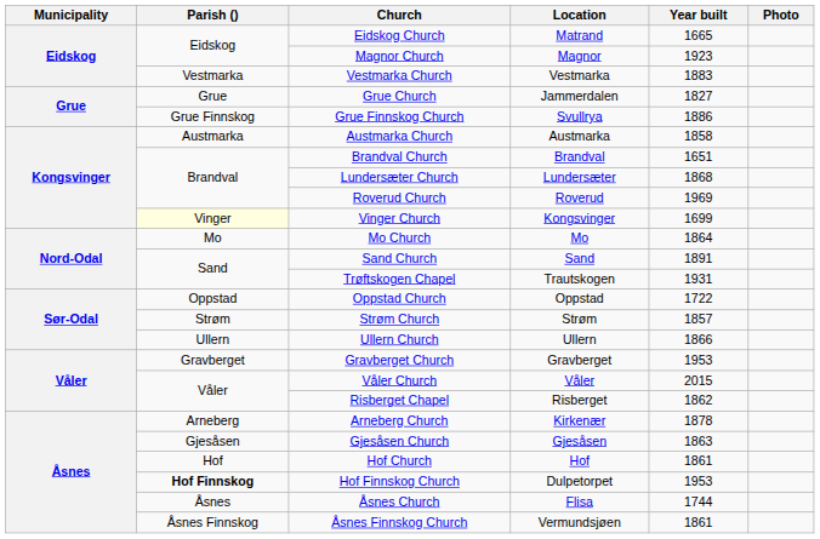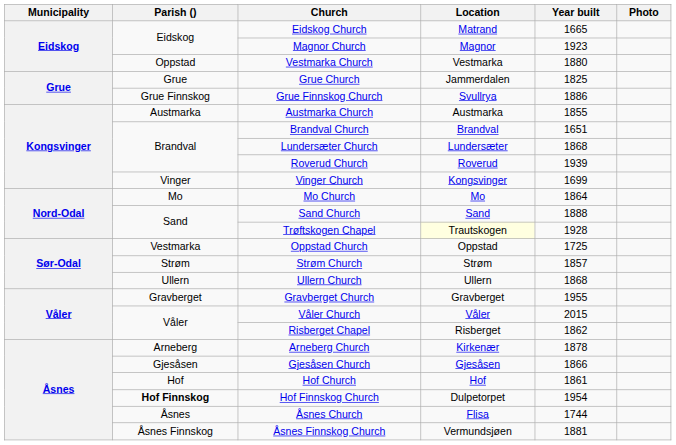 <table class="wikitable" style="text-align: center; width: 80%;">
 <tr>
 <th>Municipality</th>
 <th>Parish ()</th>
 <th>Church</th>
 <th>Location</th>
 <th>Year built</th>
 <th>Photo</th>
 </tr>
 <tr>
 <th rowspan="3"><a href='#'>Eidskog</a></th>
 <td rowspan="2">Eidskog</td>
 <td><a href='#'>Eidskog Church</a></td>
 <td><a href='#'>Matrand</a></td>
 <td>1665</td>
 <td></td>
 </tr>
 <tr>
 <td><a href='#'>Magnor Church</a></td>
 <td><a href='#'>Magnor</a></td>
 <td>1923</td>
 <td></td>
 </tr>
 <tr>
-<td rowspan="1">Vestmarka</td>
+<td rowspan="1">Oppstad</td>
 <td><a href='#'>Vestmarka Church</a></td>
 <td>Vestmarka</td>
-<td>1883</td>
+<td>1880</td>
 <td></td>
 </tr>
 <tr>
 <th rowspan="2"><a href='#'>Grue</a></th>
 <td rowspan="1">Grue</td>
 <td><a href='#'>Grue Church</a></td>
 <td>Jammerdalen</td>
-<td>1827</td>
+<td>1825</td>
 <td></td>
 </tr>
 <tr>
 <td rowspan="1">Grue Finnskog</td>
 <td><a href='#'>Grue Finnskog Church</a></td>
 <td><a href='#'>Svullrya</a></td>
 <td>1886</td>
 <td></td>
 </tr>
 <tr>
 <th rowspan="5"><a href='#'>Kongsvinger</a></th>
 <td rowspan="1">Austmarka</td>
 <td><a href='#'>Austmarka Church</a></td>
 <td>Austmarka</td>
-<td>1858</td>
+<td>1855</td>
 <td></td>
 </tr>
 <tr>
 <td rowspan="3">Brandval</td>
 <td><a href='#'>Brandval Church</a></td>
 <td><a href='#'>Brandval</a></td>
 <td>1651</td>
 <td></td>
 </tr>
 <tr>
 <td><a href='#'>Lundersæter Church</a></td>
 <td><a href='#'>Lundersæter</a></td>
 <td>1868</td>
 <td></td>
 </tr>
 <tr>
 <td><a href='#'>Roverud Church</a></td>
 <td><a href='#'>Roverud</a></td>
-<td>1969</td>
+<td>1939</td>
 <td></td>
 </tr>
 <tr>
-<td rowspan="1" style="background: lightyellow;">Vinger</td>
+<td rowspan="1">Vinger</td>
 <td><a href='#'>Vinger Church</a></td>
 <td><a href='#'>Kongsvinger</a></td>
 <td>1699</td>
 <td></td>
 </tr>
 <tr>
 <th rowspan="3"><a href='#'>Nord-Odal</a></th>
 <td rowspan="1">Mo</td>
 <td><a href='#'>Mo Church</a></td>
 <td><a href='#'>Mo</a></td>
 <td>1864</td>
 <td></td>
 </tr>
 <tr>
 <td rowspan="2">Sand</td>
 <td><a href='#'>Sand Church</a></td>
 <td><a href='#'>Sand</a></td>
-<td>1891</td>
+<td>1888</td>
 <td></td>
 </tr>
 <tr>
 <td><a href='#'>Trøftskogen Chapel</a></td>
-<td>Trautskogen</td>
-<td>1931</td>
+<td style="background: lightyellow;">Trautskogen</td>
+<td>1928</td>
 <td></td>
 </tr>
 <tr>
 <th rowspan="3"><a href='#'>Sør-Odal</a></th>
-<td rowspan="1">Oppstad</td>
+<td rowspan="1">Vestmarka</td>
 <td><a href='#'>Oppstad Church</a></td>
 <td>Oppstad</td>
-<td>1722</td>
+<td>1725</td>
 <td></td>
 </tr>
 <tr>
 <td rowspan="1">Strøm</td>
 <td><a href='#'>Strøm Church</a></td>
 <td>Strøm</td>
 <td>1857</td>
 <td></td>
 </tr>
 <tr>
 <td rowspan="1">Ullern</td>
 <td><a href='#'>Ullern Church</a></td>
 <td>Ullern</td>
-<td>1866</td>
+<td>1868</td>
 <td></td>
 </tr>
 <tr>
 <th rowspan="3"><a href='#'>Våler</a></th>
 <td rowspan="1">Gravberget</td>
 <td><a href='#'>Gravberget Church</a></td>
 <td>Gravberget</td>
-<td>1953</td>
+<td>1955</td>
 <td></td>
 </tr>
 <tr>
 <td rowspan="2">Våler</td>
 <td><a href='#'>Våler Church</a></td>
 <td><a href='#'>Våler</a></td>
 <td>2015</td>
 <td></td>
 </tr>
 <tr>
 <td><a href='#'>Risberget Chapel</a></td>
 <td>Risberget</td>
 <td>1862</td>
 <td></td>
 </tr>
 <tr>
 <th rowspan="6"><a href='#'>Åsnes</a></th>
 <td rowspan="1">Arneberg</td>
 <td><a href='#'>Arneberg Church</a></td>
 <td><a href='#'>Kirkenær</a></td>
 <td>1878</td>
 <td></td>
 </tr>
 <tr>
 <td rowspan="1">Gjesåsen</td>
 <td><a href='#'>Gjesåsen Church</a></td>
 <td><a href='#'>Gjesåsen</a></td>
-<td>1863</td>
+<td>1866</td>
 <td></td>
 </tr>
 <tr>
 <td rowspan="1">Hof</td>
 <td><a href='#'>Hof Church</a></td>
 <td><a href='#'>Hof</a></td>
 <td>1861</td>
 <td></td>
 </tr>
 <tr>
 <td rowspan="1"><strong>Hof Finnskog</strong></td>
 <td><a href='#'>Hof Finnskog Church</a></td>
 <td>Dulpetorpet</td>
-<td>1953</td>
+<td>1954</td>
 <td></td>
 </tr>
 <tr>
 <td rowspan="1">Åsnes</td>
 <td><a href='#'>Åsnes Church</a></td>
 <td><a href='#'>Flisa</a></td>
 <td>1744</td>
 <td></td>
 </tr>
 <tr>
 <td rowspan="1">Åsnes Finnskog</td>
 <td><a href='#'>Åsnes Finnskog Church</a></td>
 <td>Vermundsjøen</td>
-<td>1861</td>
+<td>1881</td>
 <td></td>
 </tr>
 </table>
